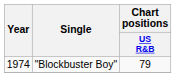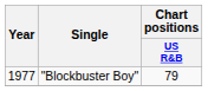 <table class="wikitable" style="text-align:center;">
 <tr>
 <th rowspan="2">Year</th>
 <th rowspan="2">Single</th>
 <th colspan="1">Chart positions</th>
 </tr>
 <tr style="font-size:smaller;">
 <th width="40"><a href='#'>US<br>R&B</a></th>
 </tr>
 <tr>
-<td rowspan="1">1974</td>
+<td rowspan="1">1977</td>
 <td align="left">"Blockbuster Boy"</td>
 <td>79</td>
 </tr>
 <tr>
 </tr>
 </table>
